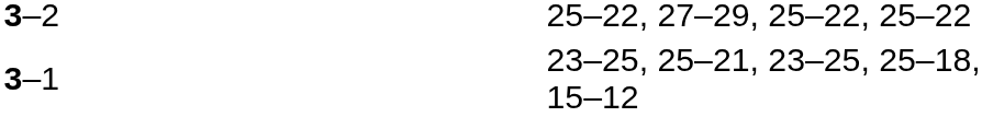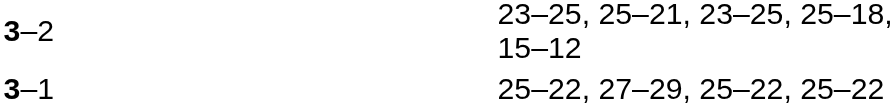 <table>
 <tr>
 <th width=200></th>
 <th width=80></th>
 <th width=200></th>
 <th width=220></th>
 </tr>
 <tr>
 <td align=right><strong></strong></td>
 <td align=center><strong>3</strong>–2</td>
 <td></td>
-<td>25–22, 27–29, 25–22, 25–22</td>
+<td>23–25, 25–21, 23–25, 25–18, 15–12</td>
 </tr>
 <tr>
 <td align=right><strong></strong></td>
 <td align=center><strong>3</strong>–1</td>
 <td></td>
-<td>23–25, 25–21, 23–25, 25–18, 15–12</td>
+<td>25–22, 27–29, 25–22, 25–22</td>
 </tr>
 </table>
